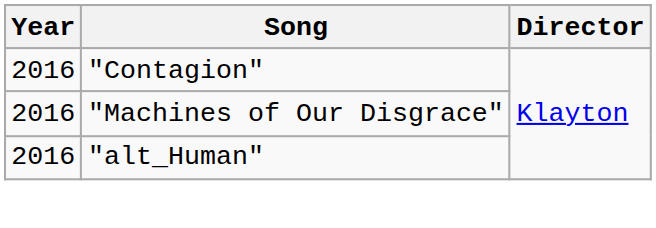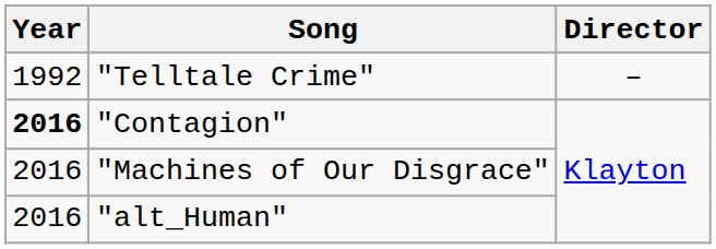 <table class=wikitable>
 <tr>
 <th>Year</th>
 <th>Song</th>
 <th>Director</th>
 </tr>
 <tr>
-<td>2016</td>
+<td>1992</td>
+<td>"Telltale Crime"</td>
+<td align="center">–</td>
+</tr>
+<tr>
+<td><strong>2016</strong></td>
 <td>"Contagion"</td>
 <td rowspan=3><a href='#'>Klayton</a></td>
 </tr>
 <tr>
 <td>2016</td>
 <td>"Machines of Our Disgrace"</td>
 </tr>
 <tr>
 <td>2016</td>
 <td>"alt_Human"</td>
 </tr>
 </table>
